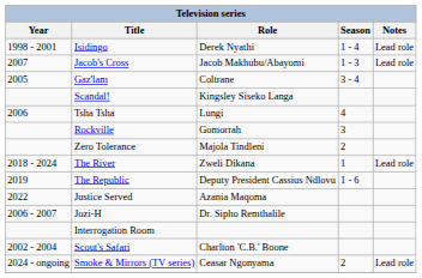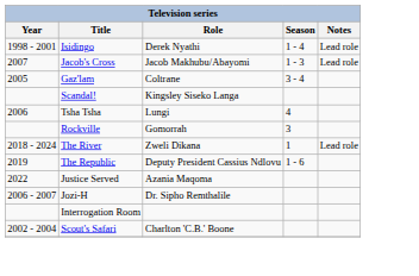 <table class="wikitable plainrowheaders sortable" style="margin-right: 0; font-size: 80%;">
 <tr bgcolor="#CCCCCC" align="center">
 <th colspan="5" style="background: LightSteelBlue;">Television series</th>
 </tr>
 <tr bgcolor="#CCCCCC" align="center">
 <th>Year</th>
 <th>Title</th>
 <th>Role</th>
 <th>Season</th>
 <th>Notes</th>
 </tr>
 <tr>
 <td>1998 - 2001</td>
 <td><a href='#'>Isidingo</a></td>
 <td>Derek Nyathi</td>
 <td>1 - 4</td>
 <td>Lead role</td>
 </tr>
 <tr>
 <td>2007</td>
 <td><a href='#'>Jacob's Cross</a></td>
 <td>Jacob Makhubu/Abayomi</td>
 <td>1 - 3</td>
 <td>Lead role</td>
 </tr>
 <tr>
 <td>2005</td>
 <td><a href='#'>Gaz'lam</a></td>
 <td>Coltrane</td>
 <td>3 - 4</td>
 <td></td>
 </tr>
 <tr>
 <td></td>
 <td><a href='#'>Scandal!</a></td>
 <td>Kingsley Siseko Langa</td>
 <td></td>
 <td></td>
 </tr>
 <tr>
 <td>2006</td>
 <td>Tsha Tsha</td>
 <td>Lungi</td>
 <td>4</td>
 <td></td>
 </tr>
 <tr>
 <td></td>
 <td><a href='#'>Rockville</a></td>
 <td>Gomorrah</td>
 <td>3</td>
 <td></td>
 </tr>
 <tr>
-<td></td>
-<td>Zero Tolerance</td>
-<td>Majola Tindleni</td>
-<td>2</td>
-<td></td>
-</tr>
-<tr>
 <td>2018 - 2024</td>
 <td><a href='#'>The River</a></td>
 <td>Zweli Dikana</td>
 <td>1</td>
 <td>Lead role</td>
 </tr>
 <tr>
 <td>2019</td>
 <td><a href='#'>The Republic</a></td>
 <td>Deputy President Cassius Ndlovu</td>
 <td>1 - 6</td>
 <td></td>
 </tr>
 <tr>
 <td>2022</td>
 <td>Justice Served</td>
 <td>Azania Maqoma</td>
 <td></td>
 <td></td>
 </tr>
 <tr>
 <td>2006 - 2007</td>
 <td>Jozi-H</td>
 <td>Dr. Sipho Remthalile</td>
 <td></td>
 <td></td>
 </tr>
 <tr>
 <td></td>
 <td>Interrogation Room</td>
 <td></td>
 <td></td>
 <td></td>
 </tr>
 <tr>
 <td>2002 - 2004</td>
 <td><a href='#'>Scout's Safari</a></td>
 <td>Charlton 'C.B.' Boone</td>
 <td></td>
 <td></td>
 </tr>
 <tr>
-<td>2024 - ongoing</td>
-<td><a href='#'>Smoke & Mirrors (TV series)</a></td>
-<td>Ceasar Ngonyama</td>
-<td>2</td>
-<td>Lead role</td>
-</tr>
-<tr>
 </tr>
 </table>
